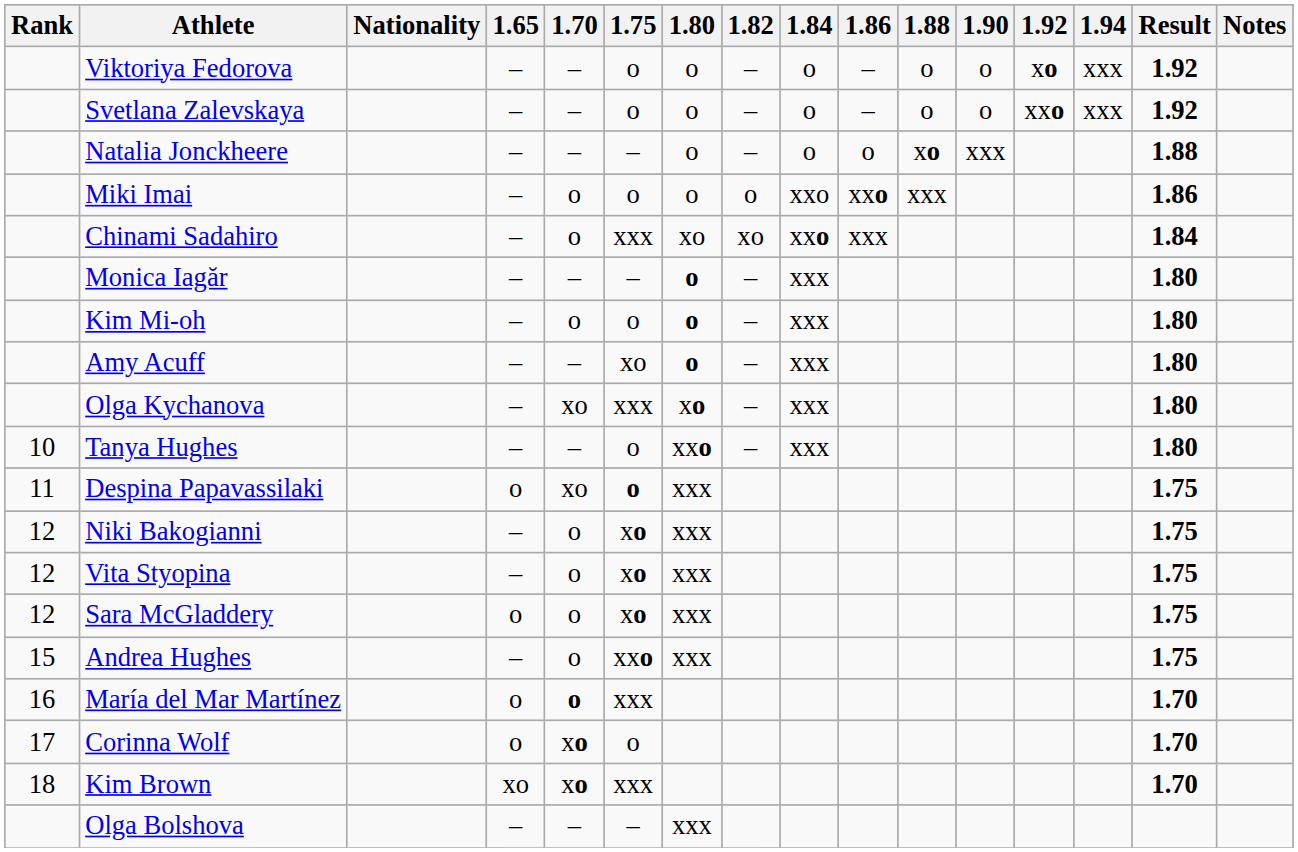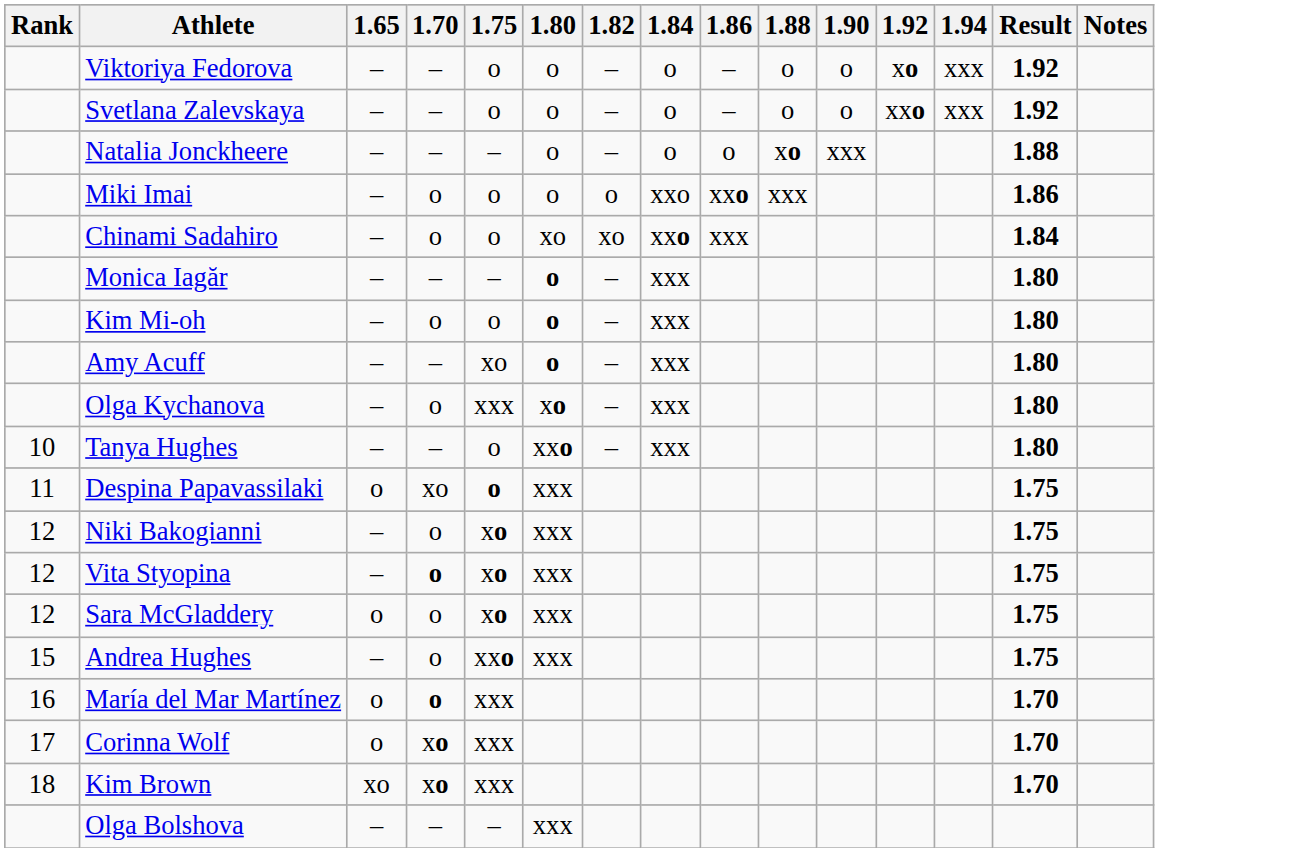 <table class="wikitable sortable" style="text-align:center; font-size=90%">
 <tr>
 <th>Rank</th>
 <th>Athlete</th>
-<th>Nationality</th>
 <th>1.65</th>
 <th>1.70</th>
 <th>1.75</th>
 <th>1.80</th>
 <th>1.82</th>
 <th>1.84</th>
 <th>1.86</th>
 <th>1.88</th>
 <th>1.90</th>
 <th>1.92</th>
 <th>1.94</th>
 <th>Result</th>
 <th>Notes</th>
 </tr>
 <tr>
 <td></td>
 <td align=left><a href='#'>Viktoriya Fedorova</a></td>
-<td align=left></td>
 <td>–</td>
 <td>–</td>
 <td>o</td>
 <td>o</td>
 <td>–</td>
 <td>o</td>
 <td>–</td>
 <td>o</td>
 <td>o</td>
 <td>x<strong>o</strong></td>
 <td>xxx</td>
 <td><strong>1.92</strong></td>
 <td></td>
 </tr>
 <tr>
 <td></td>
 <td align=left><a href='#'>Svetlana Zalevskaya</a></td>
-<td align=left></td>
 <td>–</td>
 <td>–</td>
 <td>o</td>
 <td>o</td>
 <td>–</td>
 <td>o</td>
 <td>–</td>
 <td>o</td>
 <td>o</td>
 <td>xx<strong>o</strong></td>
 <td>xxx</td>
 <td><strong>1.92</strong></td>
 <td></td>
 </tr>
 <tr>
 <td></td>
 <td align=left><a href='#'>Natalia Jonckheere</a></td>
-<td align=left></td>
 <td>–</td>
 <td>–</td>
 <td>–</td>
 <td>o</td>
 <td>–</td>
 <td>o</td>
 <td>o</td>
 <td>x<strong>o</strong></td>
 <td>xxx</td>
 <td></td>
 <td></td>
 <td><strong>1.88</strong></td>
 <td></td>
 </tr>
 <tr>
 <td></td>
 <td align=left><a href='#'>Miki Imai</a></td>
-<td align=left></td>
 <td>–</td>
 <td>o</td>
 <td>o</td>
 <td>o</td>
 <td>o</td>
 <td>xxo</td>
 <td>xx<strong>o</strong></td>
 <td>xxx</td>
 <td></td>
 <td></td>
 <td></td>
 <td><strong>1.86</strong></td>
 <td></td>
 </tr>
 <tr>
 <td></td>
 <td align=left><a href='#'>Chinami Sadahiro</a></td>
-<td align=left></td>
 <td>–</td>
 <td>o</td>
-<td>xxx</td>
+<td>o</td>
 <td>xo</td>
 <td>xo</td>
 <td>xx<strong>o</strong></td>
 <td>xxx</td>
 <td></td>
 <td></td>
 <td></td>
 <td></td>
 <td><strong>1.84</strong></td>
 <td></td>
 </tr>
 <tr>
 <td></td>
 <td align=left><a href='#'>Monica Iagăr</a></td>
-<td align=left></td>
 <td>–</td>
 <td>–</td>
 <td>–</td>
 <td><strong>o</strong></td>
 <td>–</td>
 <td>xxx</td>
 <td></td>
 <td></td>
 <td></td>
 <td></td>
 <td></td>
 <td><strong>1.80</strong></td>
 <td></td>
 </tr>
 <tr>
 <td></td>
 <td align=left><a href='#'>Kim Mi-oh</a></td>
-<td align=left></td>
 <td>–</td>
 <td>o</td>
 <td>o</td>
 <td><strong>o</strong></td>
 <td>–</td>
 <td>xxx</td>
 <td></td>
 <td></td>
 <td></td>
 <td></td>
 <td></td>
 <td><strong>1.80</strong></td>
 <td></td>
 </tr>
 <tr>
 <td></td>
 <td align=left><a href='#'>Amy Acuff</a></td>
-<td align=left></td>
 <td>–</td>
 <td>–</td>
 <td>xo</td>
 <td><strong>o</strong></td>
 <td>–</td>
 <td>xxx</td>
 <td></td>
 <td></td>
 <td></td>
 <td></td>
 <td></td>
 <td><strong>1.80</strong></td>
 <td></td>
 </tr>
 <tr>
 <td></td>
 <td align=left><a href='#'>Olga Kychanova</a></td>
-<td align=left></td>
 <td>–</td>
-<td>xo</td>
+<td>o</td>
 <td>xxx</td>
 <td>x<strong>o</strong></td>
 <td>–</td>
 <td>xxx</td>
 <td></td>
 <td></td>
 <td></td>
 <td></td>
 <td></td>
 <td><strong>1.80</strong></td>
 <td></td>
 </tr>
 <tr>
 <td>10</td>
 <td align=left><a href='#'>Tanya Hughes</a></td>
-<td align=left></td>
 <td>–</td>
 <td>–</td>
 <td>o</td>
 <td>xx<strong>o</strong></td>
 <td>–</td>
 <td>xxx</td>
 <td></td>
 <td></td>
 <td></td>
 <td></td>
 <td></td>
 <td><strong>1.80</strong></td>
 <td></td>
 </tr>
 <tr>
 <td>11</td>
 <td align=left><a href='#'>Despina Papavassilaki</a></td>
-<td align=left></td>
 <td>o</td>
 <td>xo</td>
 <td><strong>o</strong></td>
 <td>xxx</td>
 <td></td>
 <td></td>
 <td></td>
 <td></td>
 <td></td>
 <td></td>
 <td></td>
 <td><strong>1.75</strong></td>
 <td></td>
 </tr>
 <tr>
 <td>12</td>
 <td align=left><a href='#'>Niki Bakogianni</a></td>
-<td align=left></td>
 <td>–</td>
 <td>o</td>
 <td>x<strong>o</strong></td>
 <td>xxx</td>
 <td></td>
 <td></td>
 <td></td>
 <td></td>
 <td></td>
 <td></td>
 <td></td>
 <td><strong>1.75</strong></td>
 <td></td>
 </tr>
 <tr>
 <td>12</td>
 <td align=left><a href='#'>Vita Styopina</a></td>
-<td align=left></td>
 <td>–</td>
-<td>o</td>
+<td><strong>o</strong></td>
 <td>x<strong>o</strong></td>
 <td>xxx</td>
 <td></td>
 <td></td>
 <td></td>
 <td></td>
 <td></td>
 <td></td>
 <td></td>
 <td><strong>1.75</strong></td>
 <td></td>
 </tr>
 <tr>
 <td>12</td>
 <td align=left><a href='#'>Sara McGladdery</a></td>
-<td align=left></td>
 <td>o</td>
 <td>o</td>
 <td>x<strong>o</strong></td>
 <td>xxx</td>
 <td></td>
 <td></td>
 <td></td>
 <td></td>
 <td></td>
 <td></td>
 <td></td>
 <td><strong>1.75</strong></td>
 <td></td>
 </tr>
 <tr>
 <td>15</td>
 <td align=left><a href='#'>Andrea Hughes</a></td>
-<td align=left></td>
 <td>–</td>
 <td>o</td>
 <td>xx<strong>o</strong></td>
 <td>xxx</td>
 <td></td>
 <td></td>
 <td></td>
 <td></td>
 <td></td>
 <td></td>
 <td></td>
 <td><strong>1.75</strong></td>
 <td></td>
 </tr>
 <tr>
 <td>16</td>
 <td align=left><a href='#'>María del Mar Martínez</a></td>
-<td align=left></td>
 <td>o</td>
 <td><strong>o</strong></td>
 <td>xxx</td>
 <td></td>
 <td></td>
 <td></td>
 <td></td>
 <td></td>
 <td></td>
 <td></td>
 <td></td>
 <td><strong>1.70</strong></td>
 <td></td>
 </tr>
 <tr>
 <td>17</td>
 <td align=left><a href='#'>Corinna Wolf</a></td>
-<td align=left></td>
 <td>o</td>
 <td>x<strong>o</strong></td>
-<td>o</td>
+<td>xxx</td>
 <td></td>
 <td></td>
 <td></td>
 <td></td>
 <td></td>
 <td></td>
 <td></td>
 <td></td>
 <td><strong>1.70</strong></td>
 <td></td>
 </tr>
 <tr>
 <td>18</td>
 <td align=left><a href='#'>Kim Brown</a></td>
-<td align=left></td>
 <td>xo</td>
 <td>x<strong>o</strong></td>
 <td>xxx</td>
 <td></td>
 <td></td>
 <td></td>
 <td></td>
 <td></td>
 <td></td>
 <td></td>
 <td></td>
 <td><strong>1.70</strong></td>
 <td></td>
 </tr>
 <tr>
 <td></td>
 <td align=left><a href='#'>Olga Bolshova</a></td>
-<td align=left></td>
 <td>–</td>
 <td>–</td>
 <td>–</td>
 <td>xxx</td>
 <td></td>
 <td></td>
 <td></td>
 <td></td>
 <td></td>
 <td></td>
 <td></td>
 <td><strong></strong></td>
 <td></td>
 </tr>
 </table>
